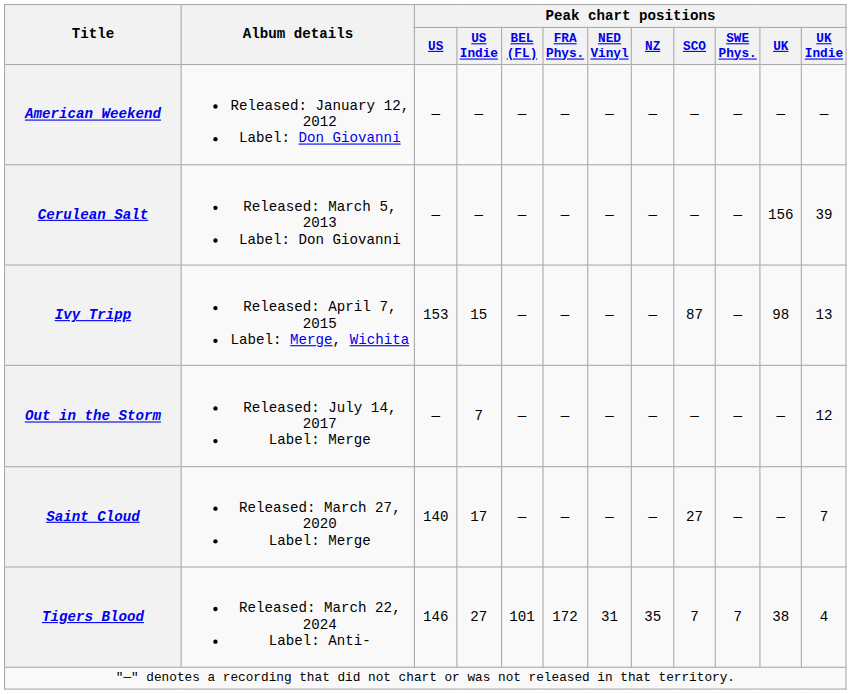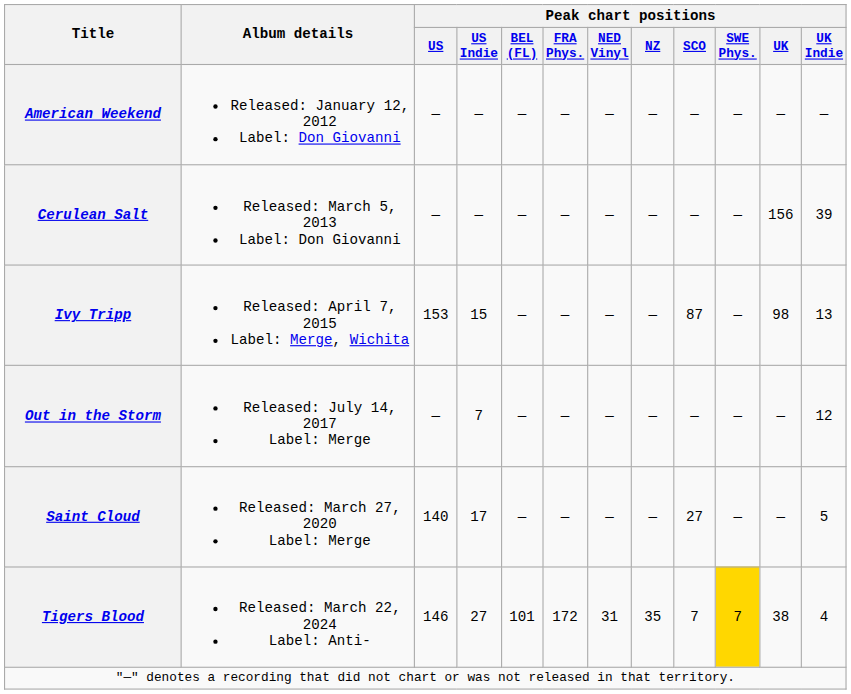 <table class="wikitable plainrowheaders" style="text-align:center;">
 <tr>
 <th scope="col" rowspan="2" style="width:12em;">Title</th>
 <th scope="col" rowspan="2" style="width:16em;">Album details</th>
 <th scope="col" colspan="10">Peak chart positions</th>
 </tr>
 <tr>
 <th scope="col" style="width:2.8em;font-size:90%;"><a href='#'>US</a><br></th>
 <th scope="col" style="width:2.8em;font-size:90%;"><a href='#'>US<br> Indie</a><br></th>
 <th scope="col" style="width:2.8em;font-size:90%;"><a href='#'>BEL<br>(FL)</a><br></th>
 <th scope="col" style="width:2.8em;font-size:90%;"><a href='#'>FRA<br>Phys.</a><br></th>
 <th scope="col" style="width:2.8em;font-size:90%;"><a href='#'>NED<br>Vinyl</a><br></th>
 <th scope="col" style="width:2.8em;font-size:90%;"><a href='#'>NZ</a><br></th>
 <th scope="col" style="width:2.8em;font-size:90%;"><a href='#'>SCO</a><br></th>
 <th scope="col" style="width:2.8em;font-size:90%;"><a href='#'>SWE<br>Phys.</a><br></th>
 <th scope="col" style="width:2.8em;font-size:90%;"><a href='#'>UK</a><br></th>
 <th scope="col" style="width:2.8em;font-size:90%;"><a href='#'>UK<br>Indie</a><br></th>
 </tr>
 <tr>
 <th scope="row"><em><a href='#'>American Weekend</a></em></th>
 <td><br><ul><li>Released: January 12, 2012</li><li>Label: <a href='#'>Don Giovanni</a></li></ul></td>
 <td>—</td>
 <td>—</td>
 <td>—</td>
 <td>—</td>
 <td>—</td>
 <td>—</td>
 <td>—</td>
 <td>—</td>
 <td>—</td>
 <td>—</td>
 </tr>
 <tr>
 <th scope="row"><em><a href='#'>Cerulean Salt</a></em></th>
 <td><br><ul><li>Released: March 5, 2013</li><li>Label: Don Giovanni</li></ul></td>
 <td>—</td>
 <td>—</td>
 <td>—</td>
 <td>—</td>
 <td>—</td>
 <td>—</td>
 <td>—</td>
 <td>—</td>
 <td>156</td>
 <td>39</td>
 </tr>
 <tr>
 <th scope="row"><em><a href='#'>Ivy Tripp</a></em></th>
 <td><br><ul><li>Released: April 7, 2015</li><li>Label: <a href='#'>Merge</a>, <a href='#'>Wichita</a></li></ul></td>
 <td>153</td>
 <td>15</td>
 <td>—</td>
 <td>—</td>
 <td>—</td>
 <td>—</td>
 <td>87</td>
 <td>—</td>
 <td>98</td>
 <td>13</td>
 </tr>
 <tr>
 <th scope="row"><em><a href='#'>Out in the Storm</a></em></th>
 <td><br><ul><li>Released: July 14, 2017</li><li>Label: Merge</li></ul></td>
 <td>—</td>
 <td>7</td>
 <td>—</td>
 <td>—</td>
 <td>—</td>
 <td>—</td>
 <td>—</td>
 <td>—</td>
 <td>—</td>
 <td>12</td>
 </tr>
 <tr>
 <th scope="row"><em><a href='#'>Saint Cloud</a></em></th>
 <td><br><ul><li>Released: March 27, 2020</li><li>Label: Merge</li></ul></td>
 <td>140</td>
 <td>17</td>
 <td>—</td>
 <td>—</td>
 <td>—</td>
 <td>—</td>
 <td>27</td>
 <td>—</td>
 <td>—</td>
-<td>7</td>
+<td>5</td>
 </tr>
 <tr>
 <th scope="row"><em><a href='#'>Tigers Blood</a></em></th>
 <td><br><ul><li>Released: March 22, 2024</li><li>Label: Anti-</li></ul></td>
 <td>146</td>
 <td>27</td>
 <td>101</td>
 <td>172</td>
 <td>31</td>
 <td>35</td>
 <td>7</td>
-<td>7</td>
+<td style="background: gold;">7</td>
 <td>38</td>
 <td>4</td>
 </tr>
 <tr>
 <td colspan="12" style="font-size:90%">"—" denotes a recording that did not chart or was not released in that territory.</td>
 </tr>
 </table>
